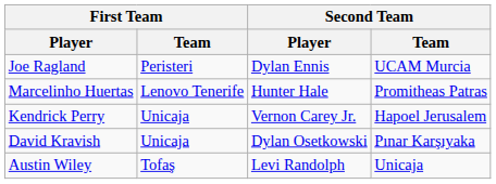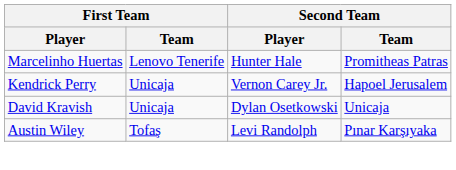 <table class="wikitable">
 <tr>
 <th colspan=2>First Team</th>
 <th colspan="2">Second Team</th>
 </tr>
 <tr>
 <th>Player</th>
 <th>Team</th>
 <th>Player</th>
 <th>Team</th>
-</tr>
-<tr>
-<td> <a href='#'>Joe Ragland</a></td>
-<td> <a href='#'>Peristeri</a></td>
-<td> <a href='#'>Dylan Ennis</a></td>
-<td> <a href='#'>UCAM Murcia</a></td>
 </tr>
 <tr>
 <td> <a href='#'>Marcelinho Huertas</a></td>
 <td> <a href='#'>Lenovo Tenerife</a></td>
 <td> <a href='#'>Hunter Hale</a></td>
 <td> <a href='#'>Promitheas Patras</a></td>
 </tr>
 <tr>
 <td> <a href='#'>Kendrick Perry</a></td>
 <td> <a href='#'>Unicaja</a></td>
 <td> <a href='#'>Vernon Carey Jr.</a></td>
 <td> <a href='#'>Hapoel Jerusalem</a></td>
 </tr>
 <tr>
 <td> <a href='#'>David Kravish</a></td>
 <td> <a href='#'>Unicaja</a></td>
 <td> <a href='#'>Dylan Osetkowski</a></td>
-<td> <a href='#'>Pınar Karşıyaka</a></td>
+<td> <a href='#'>Unicaja</a></td>
 </tr>
 <tr>
 <td> <a href='#'>Austin Wiley</a></td>
 <td> <a href='#'>Tofaş</a></td>
 <td> <a href='#'>Levi Randolph</a></td>
-<td> <a href='#'>Unicaja</a></td>
+<td> <a href='#'>Pınar Karşıyaka</a></td>
 </tr>
 </table>
